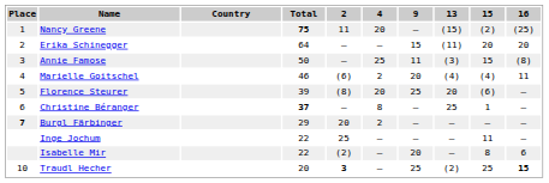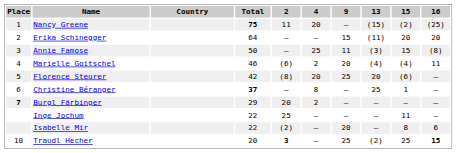 <table border="0" style="border: 1px solid #999; background-color:#FFFFFF; text-align:center; font-size:86%; line-height:15px;">
 <tr align="center" bgcolor="#CCCCCC">
 <th width=35>Place</th>
 <th width=170>Name</th>
 <th width=120>Country</th>
 <th width=50>Total</th>
 <th width=40>2</th>
 <th width=40>4</th>
 <th width=40>9</th>
 <th width=40>13</th>
 <th width=40>15</th>
 <th width=40>16</th>
 </tr>
 <tr bgcolor="#EFEFEF">
 <td>1</td>
 <td align="left"><a href='#'>Nancy Greene</a></td>
 <td align="left"></td>
 <td><strong>75</strong></td>
 <td>11</td>
 <td>20</td>
 <td>–</td>
 <td>(15)</td>
 <td>(2)</td>
 <td>(25)</td>
 </tr>
 <tr>
 <td>2</td>
 <td align="left"><a href='#'>Erika Schinegger</a></td>
 <td align="left"></td>
 <td>64</td>
 <td>–</td>
 <td>–</td>
 <td>15</td>
 <td>(11)</td>
 <td>20</td>
 <td>20</td>
 </tr>
 <tr bgcolor="#EFEFEF">
 <td>3</td>
 <td align="left"><a href='#'>Annie Famose</a></td>
 <td align="left"></td>
 <td>50</td>
 <td>–</td>
 <td>25</td>
 <td>11</td>
 <td>(3)</td>
 <td>15</td>
 <td>(8)</td>
 </tr>
 <tr>
 <td>4</td>
 <td align="left"><a href='#'>Marielle Goitschel</a></td>
 <td align="left"></td>
 <td>46</td>
 <td>(6)</td>
 <td>2</td>
 <td>20</td>
 <td>(4)</td>
 <td>(4)</td>
 <td>11</td>
 </tr>
 <tr bgcolor="#EFEFEF">
 <td>5</td>
 <td align="left"><a href='#'>Florence Steurer</a></td>
 <td align="left"></td>
-<td>39</td>
+<td>42</td>
 <td>(8)</td>
 <td>20</td>
 <td>25</td>
 <td>20</td>
 <td>(6)</td>
 <td>–</td>
 </tr>
 <tr>
 <td>6</td>
 <td align="left"><a href='#'>Christine Béranger</a></td>
 <td align="left"></td>
 <td><strong>37</strong></td>
 <td>–</td>
 <td>8</td>
 <td>–</td>
 <td>25</td>
 <td>1</td>
 <td>–</td>
 </tr>
 <tr bgcolor="#EFEFEF">
 <td><strong>7</strong></td>
 <td align="left"><a href='#'>Burgl Färbinger</a></td>
 <td align="left"></td>
 <td>29</td>
 <td>20</td>
 <td>2</td>
 <td>–</td>
 <td>–</td>
 <td>–</td>
 <td>–</td>
 </tr>
 <tr>
 <td></td>
 <td align="left"><a href='#'>Inge Jochum</a></td>
 <td align="left"></td>
 <td>22</td>
 <td>25</td>
 <td>–</td>
 <td>–</td>
 <td>–</td>
 <td>11</td>
 <td>–</td>
 </tr>
 <tr bgcolor="#EFEFEF">
 <td></td>
 <td align="left"><a href='#'>Isabelle Mir</a></td>
 <td align="left"></td>
 <td>22</td>
 <td>(2)</td>
 <td>–</td>
 <td>20</td>
 <td>–</td>
 <td>8</td>
 <td>6</td>
 </tr>
 <tr>
 <td>10</td>
 <td align="left"><a href='#'>Traudl Hecher</a></td>
 <td align="left"></td>
 <td>20</td>
 <td><strong>3</strong></td>
 <td>–</td>
 <td>25</td>
 <td>(2)</td>
 <td>25</td>
 <td><strong>15</strong></td>
 </tr>
 </table>
